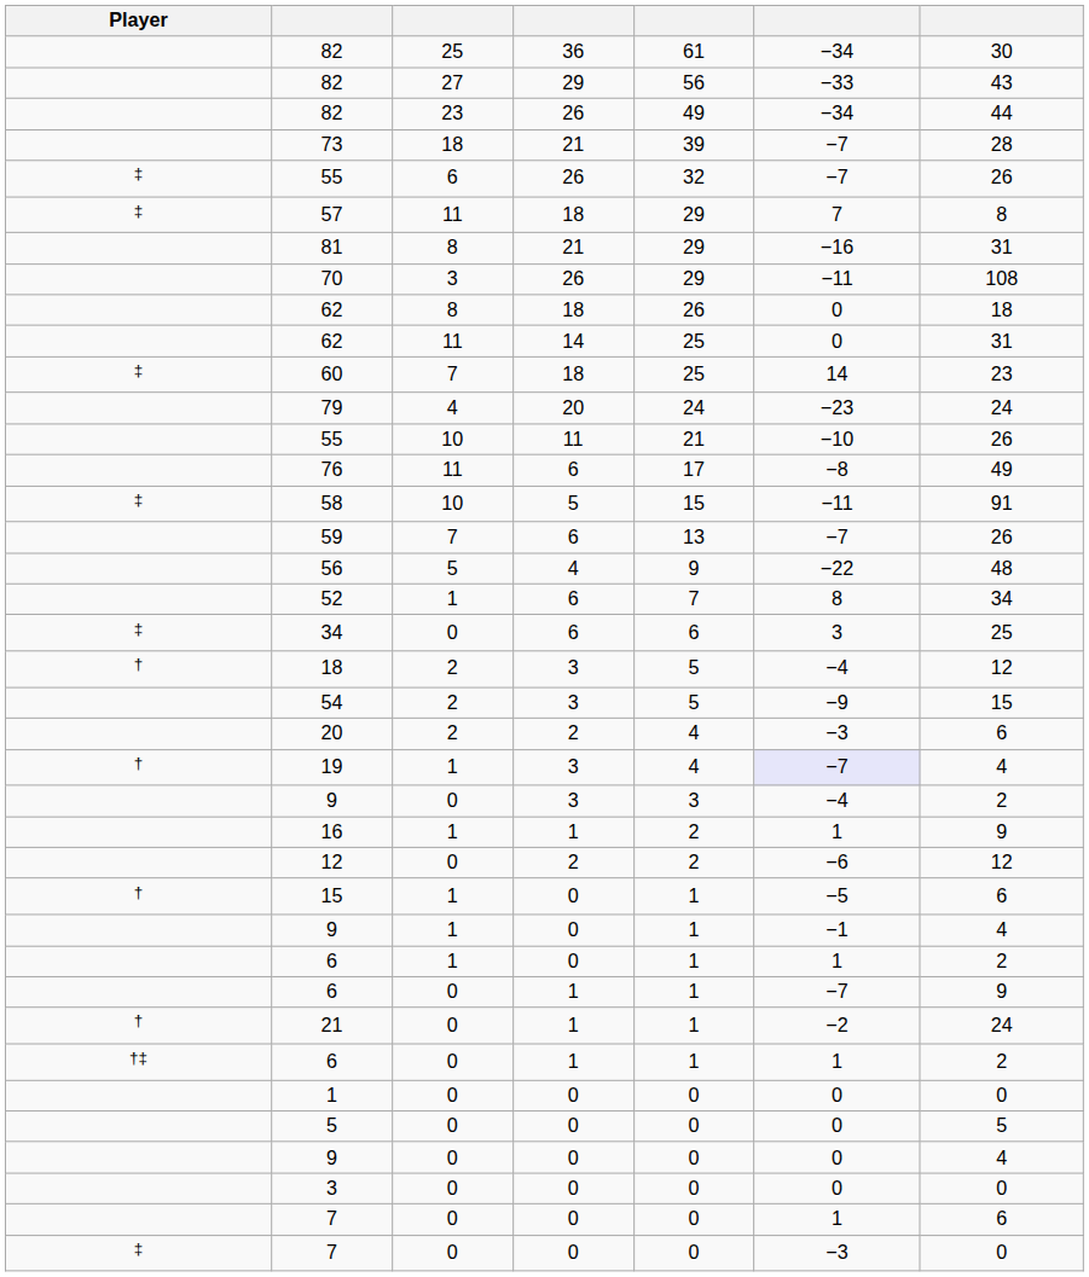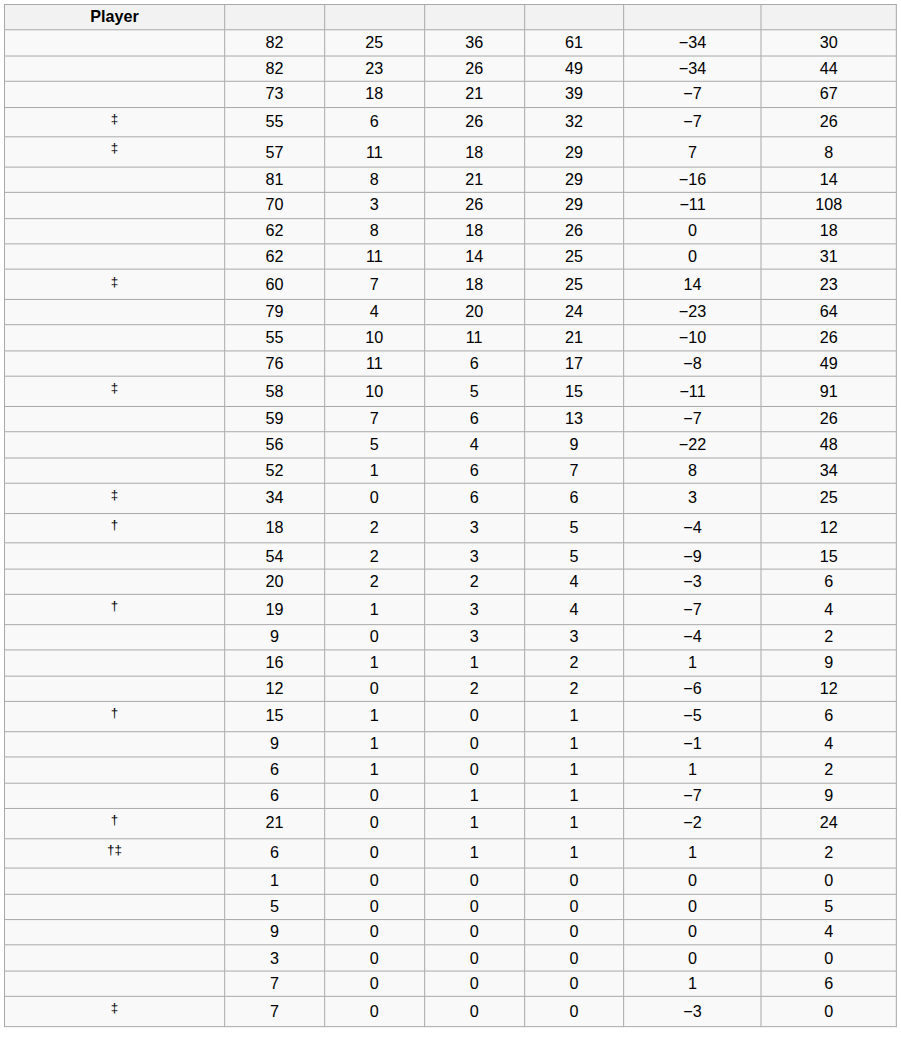 <table class="wikitable sortable" style="width:100%;">
 <tr align=center>
 <th>Player</th>
 <th></th>
 <th></th>
 <th></th>
 <th></th>
 <th data-sort-type="number"></th>
 <th></th>
 </tr>
 <tr align=center>
 <td></td>
 <td>82</td>
 <td>25</td>
 <td>36</td>
 <td>61</td>
 <td>−34</td>
 <td>30</td>
 </tr>
 <tr align=center>
 <td></td>
 <td>82</td>
-<td>27</td>
-<td>29</td>
-<td>56</td>
-<td>−33</td>
-<td>43</td>
-</tr>
-<tr align=center>
-<td></td>
-<td>82</td>
 <td>23</td>
 <td>26</td>
 <td>49</td>
 <td>−34</td>
 <td>44</td>
 </tr>
 <tr align=center>
 <td></td>
 <td>73</td>
 <td>18</td>
 <td>21</td>
 <td>39</td>
 <td>−7</td>
-<td>28</td>
+<td>67</td>
 </tr>
 <tr align=center>
 <td><sup>‡</sup></td>
 <td>55</td>
 <td>6</td>
 <td>26</td>
 <td>32</td>
 <td>−7</td>
 <td>26</td>
 </tr>
 <tr align=center>
 <td><sup>‡</sup></td>
 <td>57</td>
 <td>11</td>
 <td>18</td>
 <td>29</td>
 <td>7</td>
 <td>8</td>
 </tr>
 <tr align=center>
 <td></td>
 <td>81</td>
 <td>8</td>
 <td>21</td>
 <td>29</td>
 <td>−16</td>
-<td>31</td>
+<td>14</td>
 </tr>
 <tr align=center>
 <td></td>
 <td>70</td>
 <td>3</td>
 <td>26</td>
 <td>29</td>
 <td>−11</td>
 <td>108</td>
 </tr>
 <tr align=center>
 <td></td>
 <td>62</td>
 <td>8</td>
 <td>18</td>
 <td>26</td>
 <td>0</td>
 <td>18</td>
 </tr>
 <tr align=center>
 <td></td>
 <td>62</td>
 <td>11</td>
 <td>14</td>
 <td>25</td>
 <td>0</td>
 <td>31</td>
 </tr>
 <tr align=center>
 <td><sup>‡</sup></td>
 <td>60</td>
 <td>7</td>
 <td>18</td>
 <td>25</td>
 <td>14</td>
 <td>23</td>
 </tr>
 <tr align=center>
 <td></td>
 <td>79</td>
 <td>4</td>
 <td>20</td>
 <td>24</td>
 <td>−23</td>
-<td>24</td>
+<td>64</td>
 </tr>
 <tr align=center>
 <td></td>
 <td>55</td>
 <td>10</td>
 <td>11</td>
 <td>21</td>
 <td>−10</td>
 <td>26</td>
 </tr>
 <tr align=center>
 <td></td>
 <td>76</td>
 <td>11</td>
 <td>6</td>
 <td>17</td>
 <td>−8</td>
 <td>49</td>
 </tr>
 <tr align=center>
 <td><sup>‡</sup></td>
 <td>58</td>
 <td>10</td>
 <td>5</td>
 <td>15</td>
 <td>−11</td>
 <td>91</td>
 </tr>
 <tr align=center>
 <td></td>
 <td>59</td>
 <td>7</td>
 <td>6</td>
 <td>13</td>
 <td>−7</td>
 <td>26</td>
 </tr>
 <tr align=center>
 <td></td>
 <td>56</td>
 <td>5</td>
 <td>4</td>
 <td>9</td>
 <td>−22</td>
 <td>48</td>
 </tr>
 <tr align=center>
 <td></td>
 <td>52</td>
 <td>1</td>
 <td>6</td>
 <td>7</td>
 <td>8</td>
 <td>34</td>
 </tr>
 <tr align=center>
 <td><sup>‡</sup></td>
 <td>34</td>
 <td>0</td>
 <td>6</td>
 <td>6</td>
 <td>3</td>
 <td>25</td>
 </tr>
 <tr align=center>
 <td><sup>†</sup></td>
 <td>18</td>
 <td>2</td>
 <td>3</td>
 <td>5</td>
 <td>−4</td>
 <td>12</td>
 </tr>
 <tr align=center>
 <td></td>
 <td>54</td>
 <td>2</td>
 <td>3</td>
 <td>5</td>
 <td>−9</td>
 <td>15</td>
 </tr>
 <tr align=center>
 <td></td>
 <td>20</td>
 <td>2</td>
 <td>2</td>
 <td>4</td>
 <td>−3</td>
 <td>6</td>
 </tr>
 <tr align=center>
 <td><sup>†</sup></td>
 <td>19</td>
 <td>1</td>
 <td>3</td>
 <td>4</td>
-<td style="background: lavender;">−7</td>
+<td>−7</td>
 <td>4</td>
 </tr>
 <tr align=center>
 <td></td>
 <td>9</td>
 <td>0</td>
 <td>3</td>
 <td>3</td>
 <td>−4</td>
 <td>2</td>
 </tr>
 <tr align=center>
 <td></td>
 <td>16</td>
 <td>1</td>
 <td>1</td>
 <td>2</td>
 <td>1</td>
 <td>9</td>
 </tr>
 <tr align=center>
 <td></td>
 <td>12</td>
 <td>0</td>
 <td>2</td>
 <td>2</td>
 <td>−6</td>
 <td>12</td>
 </tr>
 <tr align=center>
 <td><sup>†</sup></td>
 <td>15</td>
 <td>1</td>
 <td>0</td>
 <td>1</td>
 <td>−5</td>
 <td>6</td>
 </tr>
 <tr align=center>
 <td></td>
 <td>9</td>
 <td>1</td>
 <td>0</td>
 <td>1</td>
 <td>−1</td>
 <td>4</td>
 </tr>
 <tr align=center>
 <td></td>
 <td>6</td>
 <td>1</td>
 <td>0</td>
 <td>1</td>
 <td>1</td>
 <td>2</td>
 </tr>
 <tr align=center>
 <td></td>
 <td>6</td>
 <td>0</td>
 <td>1</td>
 <td>1</td>
 <td>−7</td>
 <td>9</td>
 </tr>
 <tr align=center>
 <td><sup>†</sup></td>
 <td>21</td>
 <td>0</td>
 <td>1</td>
 <td>1</td>
 <td>−2</td>
 <td>24</td>
 </tr>
 <tr align=center>
 <td><sup>†‡</sup></td>
 <td>6</td>
 <td>0</td>
 <td>1</td>
 <td>1</td>
 <td>1</td>
 <td>2</td>
 </tr>
 <tr align=center>
 <td></td>
 <td>1</td>
 <td>0</td>
 <td>0</td>
 <td>0</td>
 <td>0</td>
 <td>0</td>
 </tr>
 <tr align=center>
 <td></td>
 <td>5</td>
 <td>0</td>
 <td>0</td>
 <td>0</td>
 <td>0</td>
 <td>5</td>
 </tr>
 <tr align=center>
 <td></td>
 <td>9</td>
 <td>0</td>
 <td>0</td>
 <td>0</td>
 <td>0</td>
 <td>4</td>
 </tr>
 <tr align=center>
 <td></td>
 <td>3</td>
 <td>0</td>
 <td>0</td>
 <td>0</td>
 <td>0</td>
 <td>0</td>
 </tr>
 <tr align=center>
 <td></td>
 <td>7</td>
 <td>0</td>
 <td>0</td>
 <td>0</td>
 <td>1</td>
 <td>6</td>
 </tr>
 <tr align=center>
 <td><sup>‡</sup></td>
 <td>7</td>
 <td>0</td>
 <td>0</td>
 <td>0</td>
 <td>−3</td>
 <td>0<br></td>
 </tr>
 </table>
